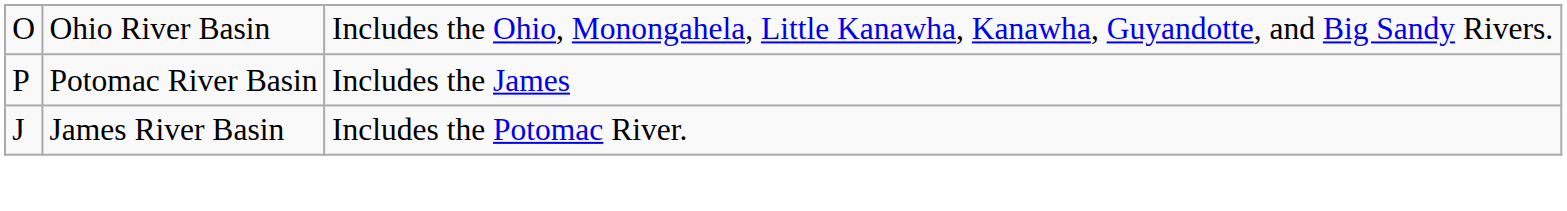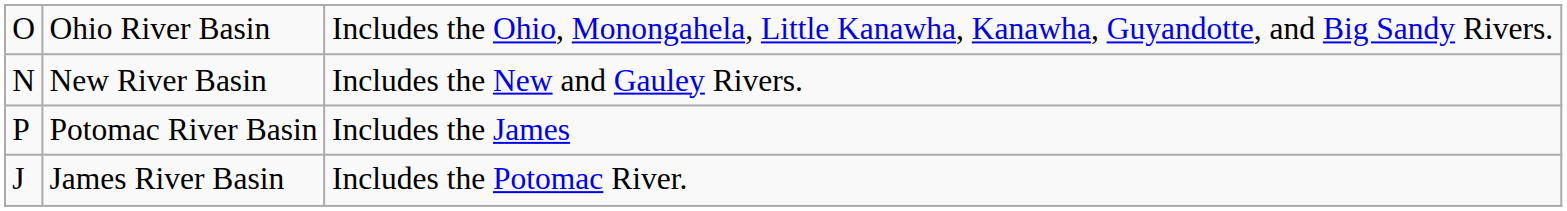 <table class="wikitable" style="text-align:left">
 <tr>
 <td>O</td>
 <td>Ohio River Basin</td>
 <td>Includes the <a href='#'>Ohio</a>, <a href='#'>Monongahela</a>, <a href='#'>Little Kanawha</a>, <a href='#'>Kanawha</a>, <a href='#'>Guyandotte</a>, and <a href='#'>Big Sandy</a> Rivers.</td>
+</tr>
+<tr>
+<td>N</td>
+<td>New River Basin</td>
+<td>Includes the <a href='#'>New</a> and <a href='#'>Gauley</a> Rivers.</td>
 </tr>
 <tr>
 <td>P</td>
 <td>Potomac River Basin</td>
 <td>Includes the <a href='#'>James</a></td>
 </tr>
 <tr>
 <td>J</td>
 <td>James River Basin</td>
 <td>Includes the <a href='#'>Potomac</a> River.</td>
 </tr>
 </table>
